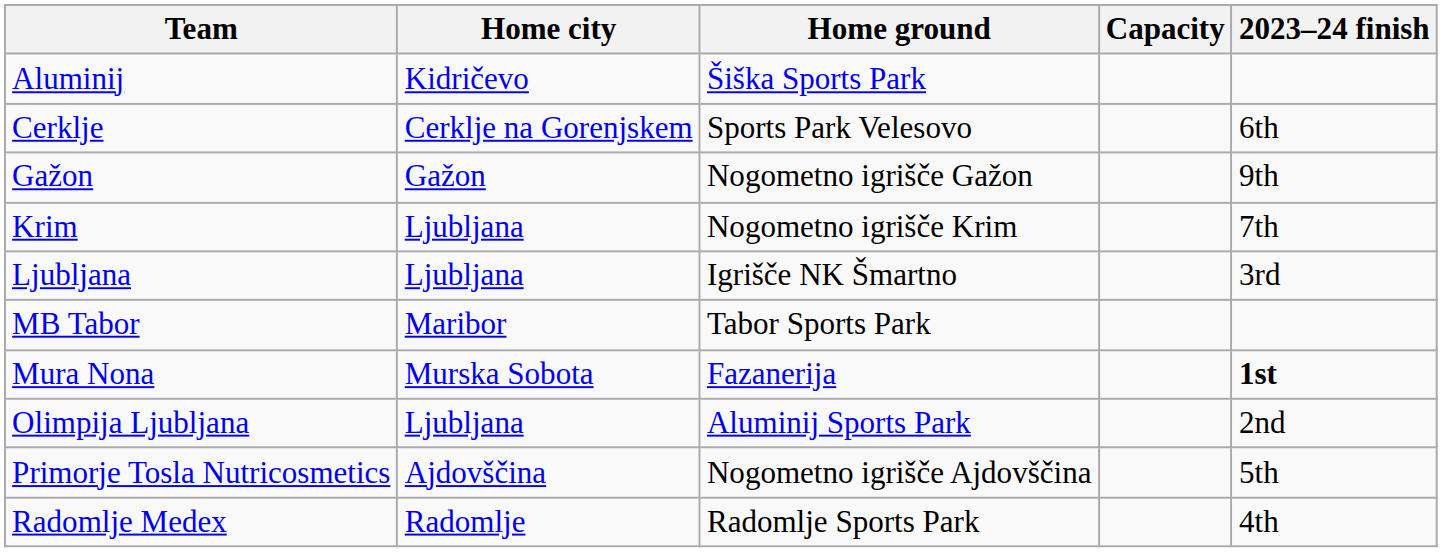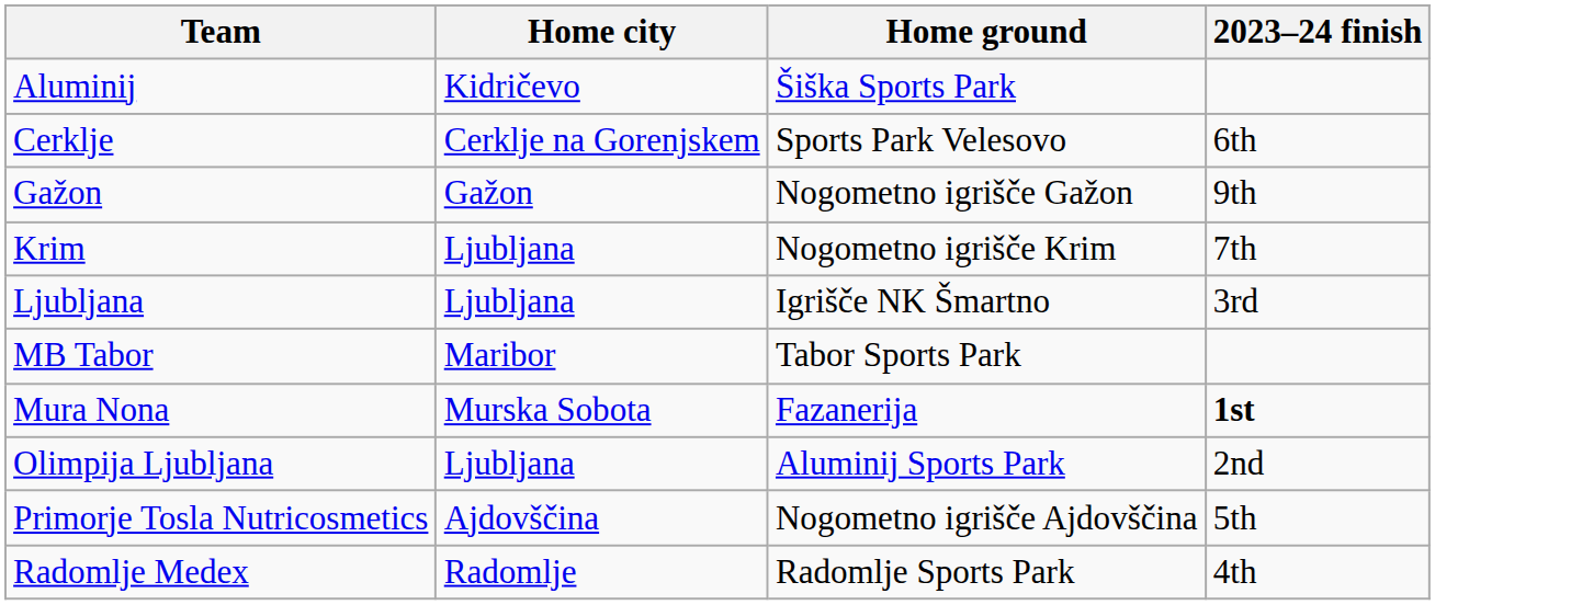 <table class="wikitable sortable">
 <tr>
 <th>Team</th>
 <th>Home city</th>
 <th>Home ground</th>
-<th>Capacity</th>
 <th data-sort-type="number">2023–24 finish</th>
 </tr>
 <tr>
 <td><a href='#'>Aluminij</a></td>
 <td><a href='#'>Kidričevo</a></td>
 <td><a href='#'>Šiška Sports Park</a></td>
 <td></td>
-<td></td>
 </tr>
 <tr>
 <td><a href='#'>Cerklje</a></td>
 <td><a href='#'>Cerklje na Gorenjskem</a></td>
 <td>Sports Park Velesovo</td>
-<td></td>
 <td>6th</td>
 </tr>
 <tr>
 <td><a href='#'>Gažon</a></td>
 <td><a href='#'>Gažon</a></td>
 <td>Nogometno igrišče Gažon</td>
-<td></td>
 <td>9th</td>
 </tr>
 <tr>
 <td><a href='#'>Krim</a></td>
 <td><a href='#'>Ljubljana</a></td>
 <td>Nogometno igrišče Krim</td>
-<td></td>
 <td>7th</td>
 </tr>
 <tr>
 <td><a href='#'>Ljubljana</a></td>
 <td><a href='#'>Ljubljana</a></td>
 <td>Igrišče NK Šmartno</td>
-<td></td>
 <td>3rd</td>
 </tr>
 <tr>
 <td><a href='#'>MB Tabor</a></td>
 <td><a href='#'>Maribor</a></td>
 <td>Tabor Sports Park</td>
 <td></td>
-<td></td>
 </tr>
 <tr>
 <td><a href='#'>Mura Nona</a></td>
 <td><a href='#'>Murska Sobota</a></td>
 <td><a href='#'>Fazanerija</a></td>
-<td></td>
 <td><strong>1st</strong></td>
 </tr>
 <tr>
 <td><a href='#'>Olimpija Ljubljana</a></td>
 <td><a href='#'>Ljubljana</a></td>
 <td><a href='#'>Aluminij Sports Park</a></td>
-<td></td>
 <td>2nd</td>
 </tr>
 <tr>
 <td><a href='#'>Primorje Tosla Nutricosmetics</a></td>
 <td><a href='#'>Ajdovščina</a></td>
 <td>Nogometno igrišče Ajdovščina</td>
-<td></td>
 <td>5th</td>
 </tr>
 <tr>
 <td><a href='#'>Radomlje Medex</a></td>
 <td><a href='#'>Radomlje</a></td>
 <td>Radomlje Sports Park</td>
-<td></td>
 <td>4th</td>
 </tr>
 </table>
